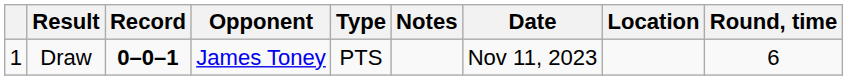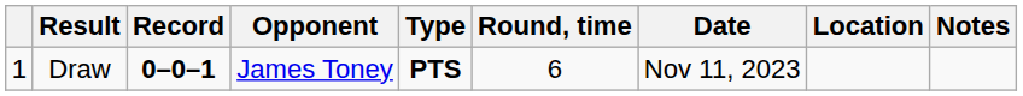 <table class="wikitable" style="text-align:center">
 <tr>
 <th></th>
 <th>Result</th>
 <th>Record</th>
 <th>Opponent</th>
 <th>Type</th>
-<th>Notes</th>
+<th>Round, time</th>
 <th>Date</th>
 <th>Location</th>
-<th>Round, time</th>
+<th>Notes</th>
 </tr>
 <tr>
 <td>1</td>
 <td>Draw</td>
 <td><strong>0–0–1</strong></td>
 <td style="text-align:left;"><a href='#'>James Toney</a></td>
-<td>PTS</td>
-<td></td>
+<td><strong>PTS</strong></td>
+<td>6</td>
 <td>Nov 11, 2023</td>
 <td style="text-align:left;"></td>
-<td>6</td>
+<td></td>
 </tr>
 </table>
